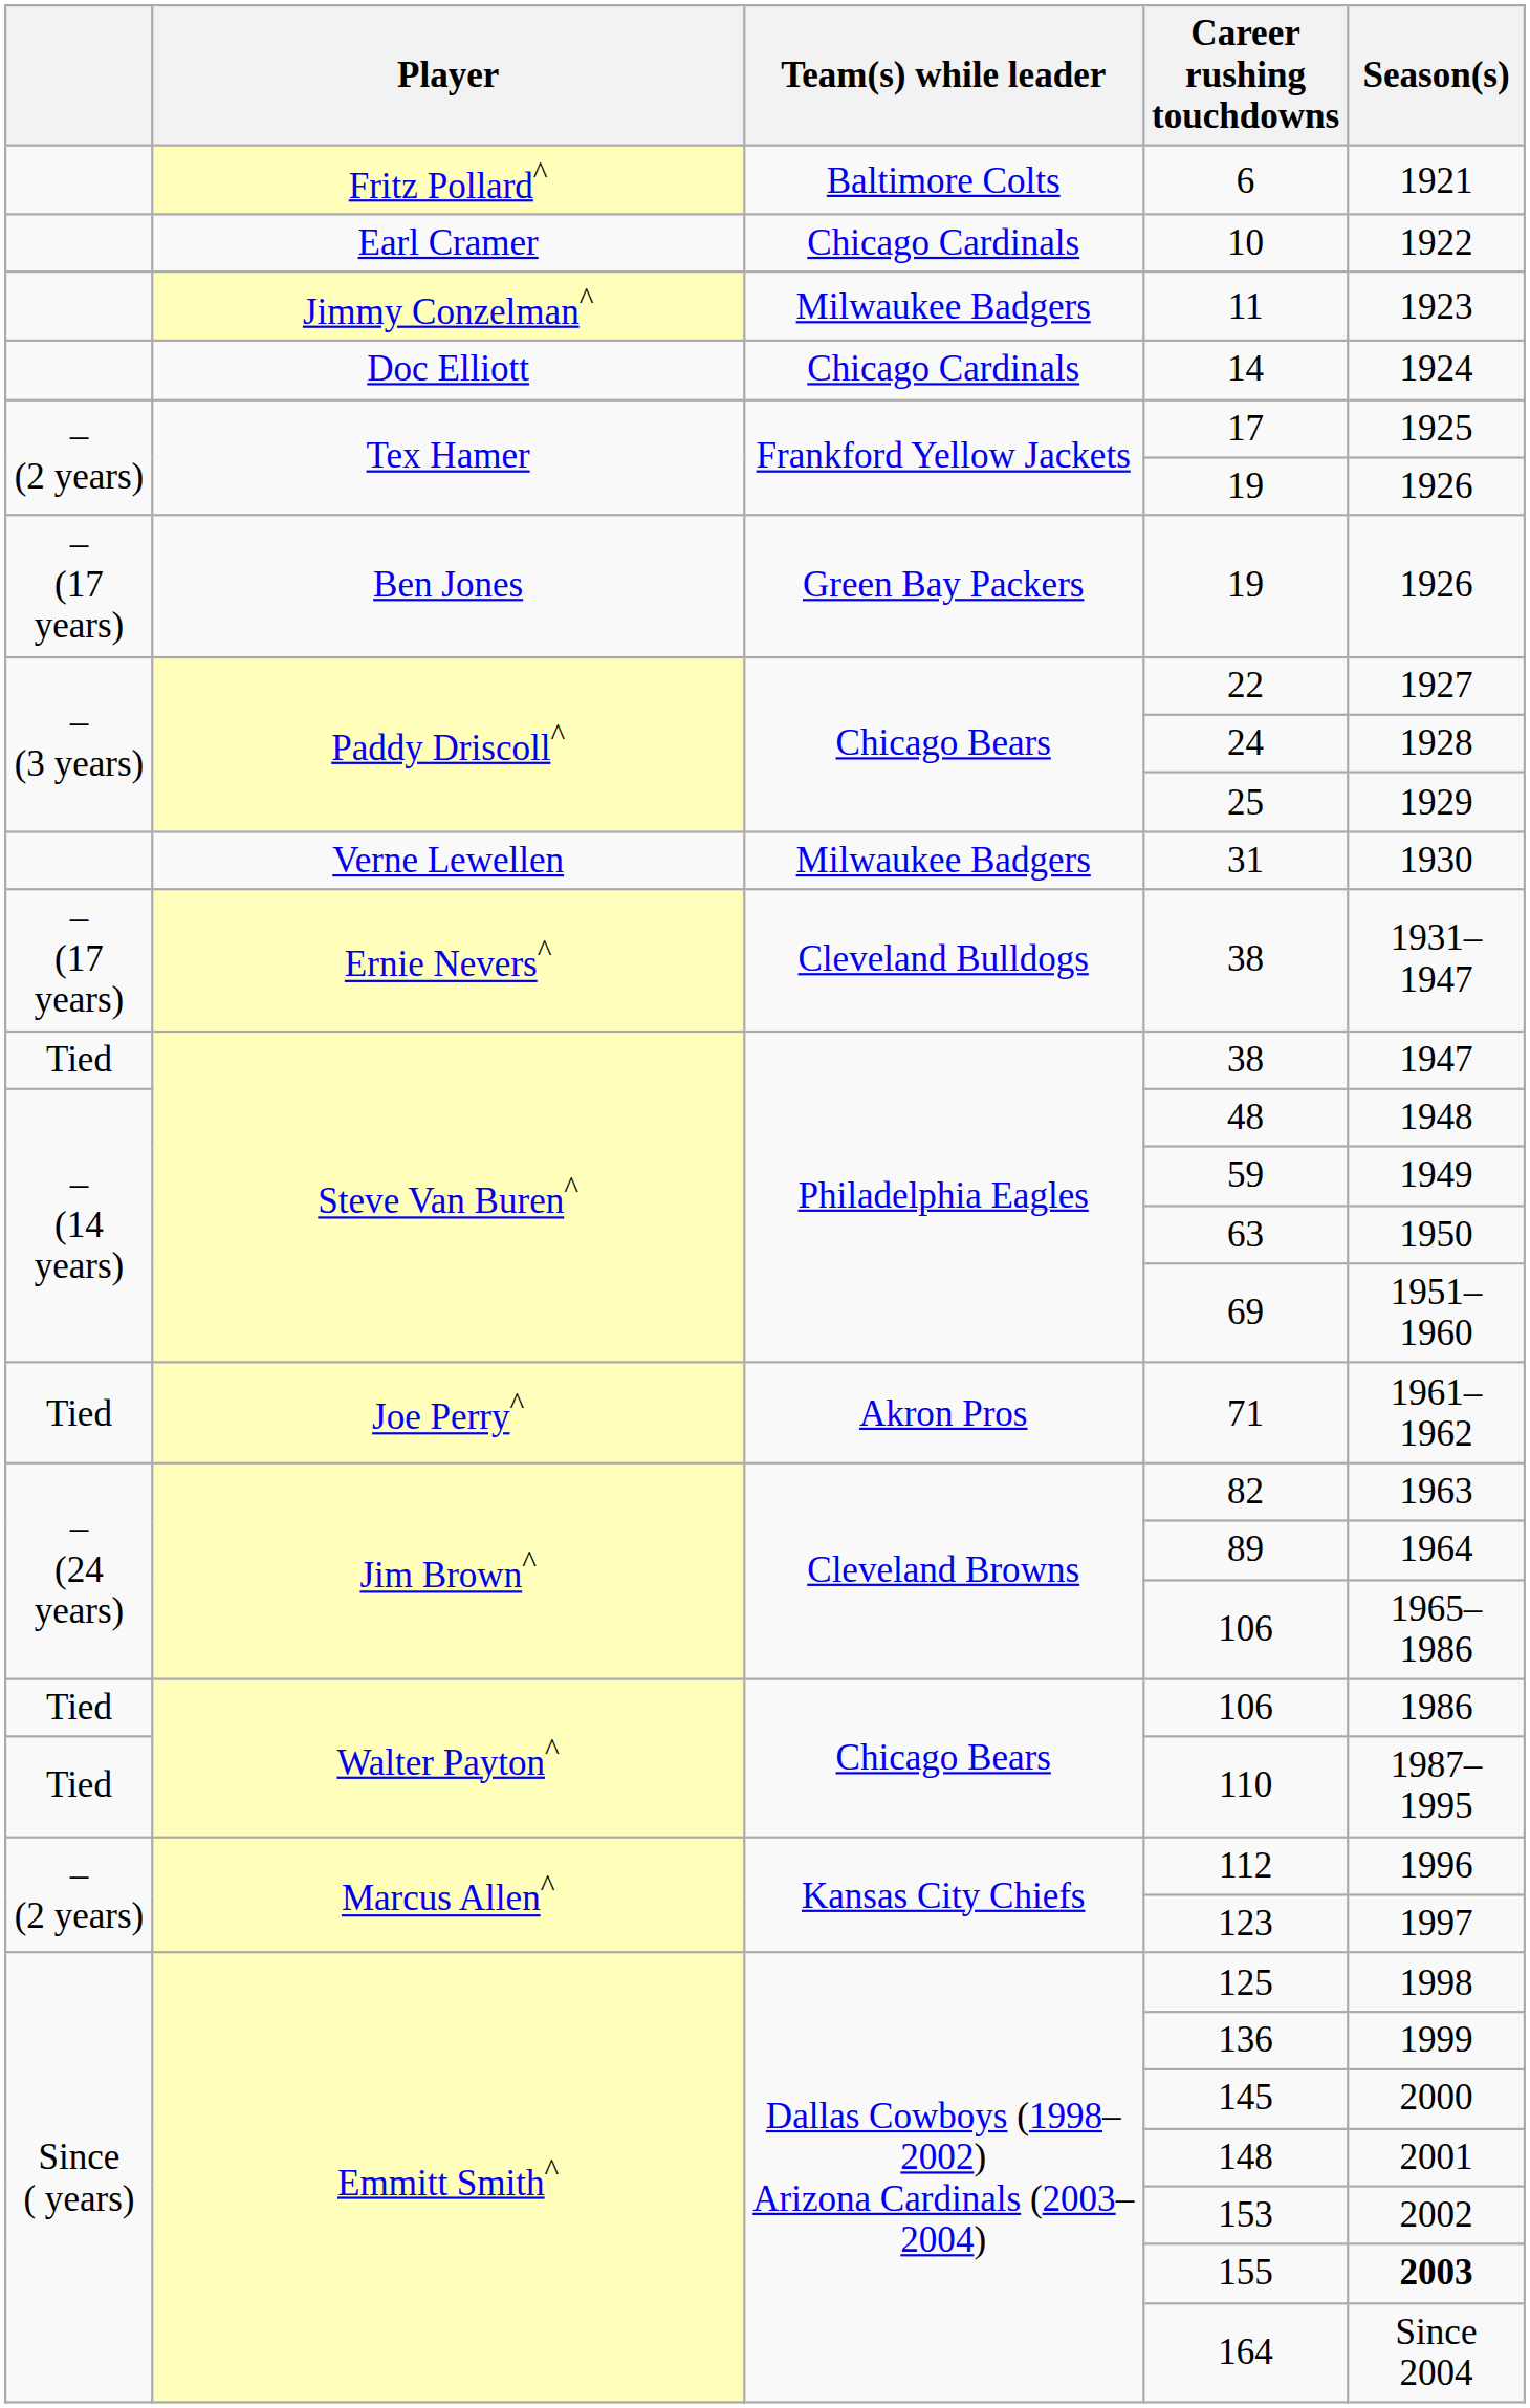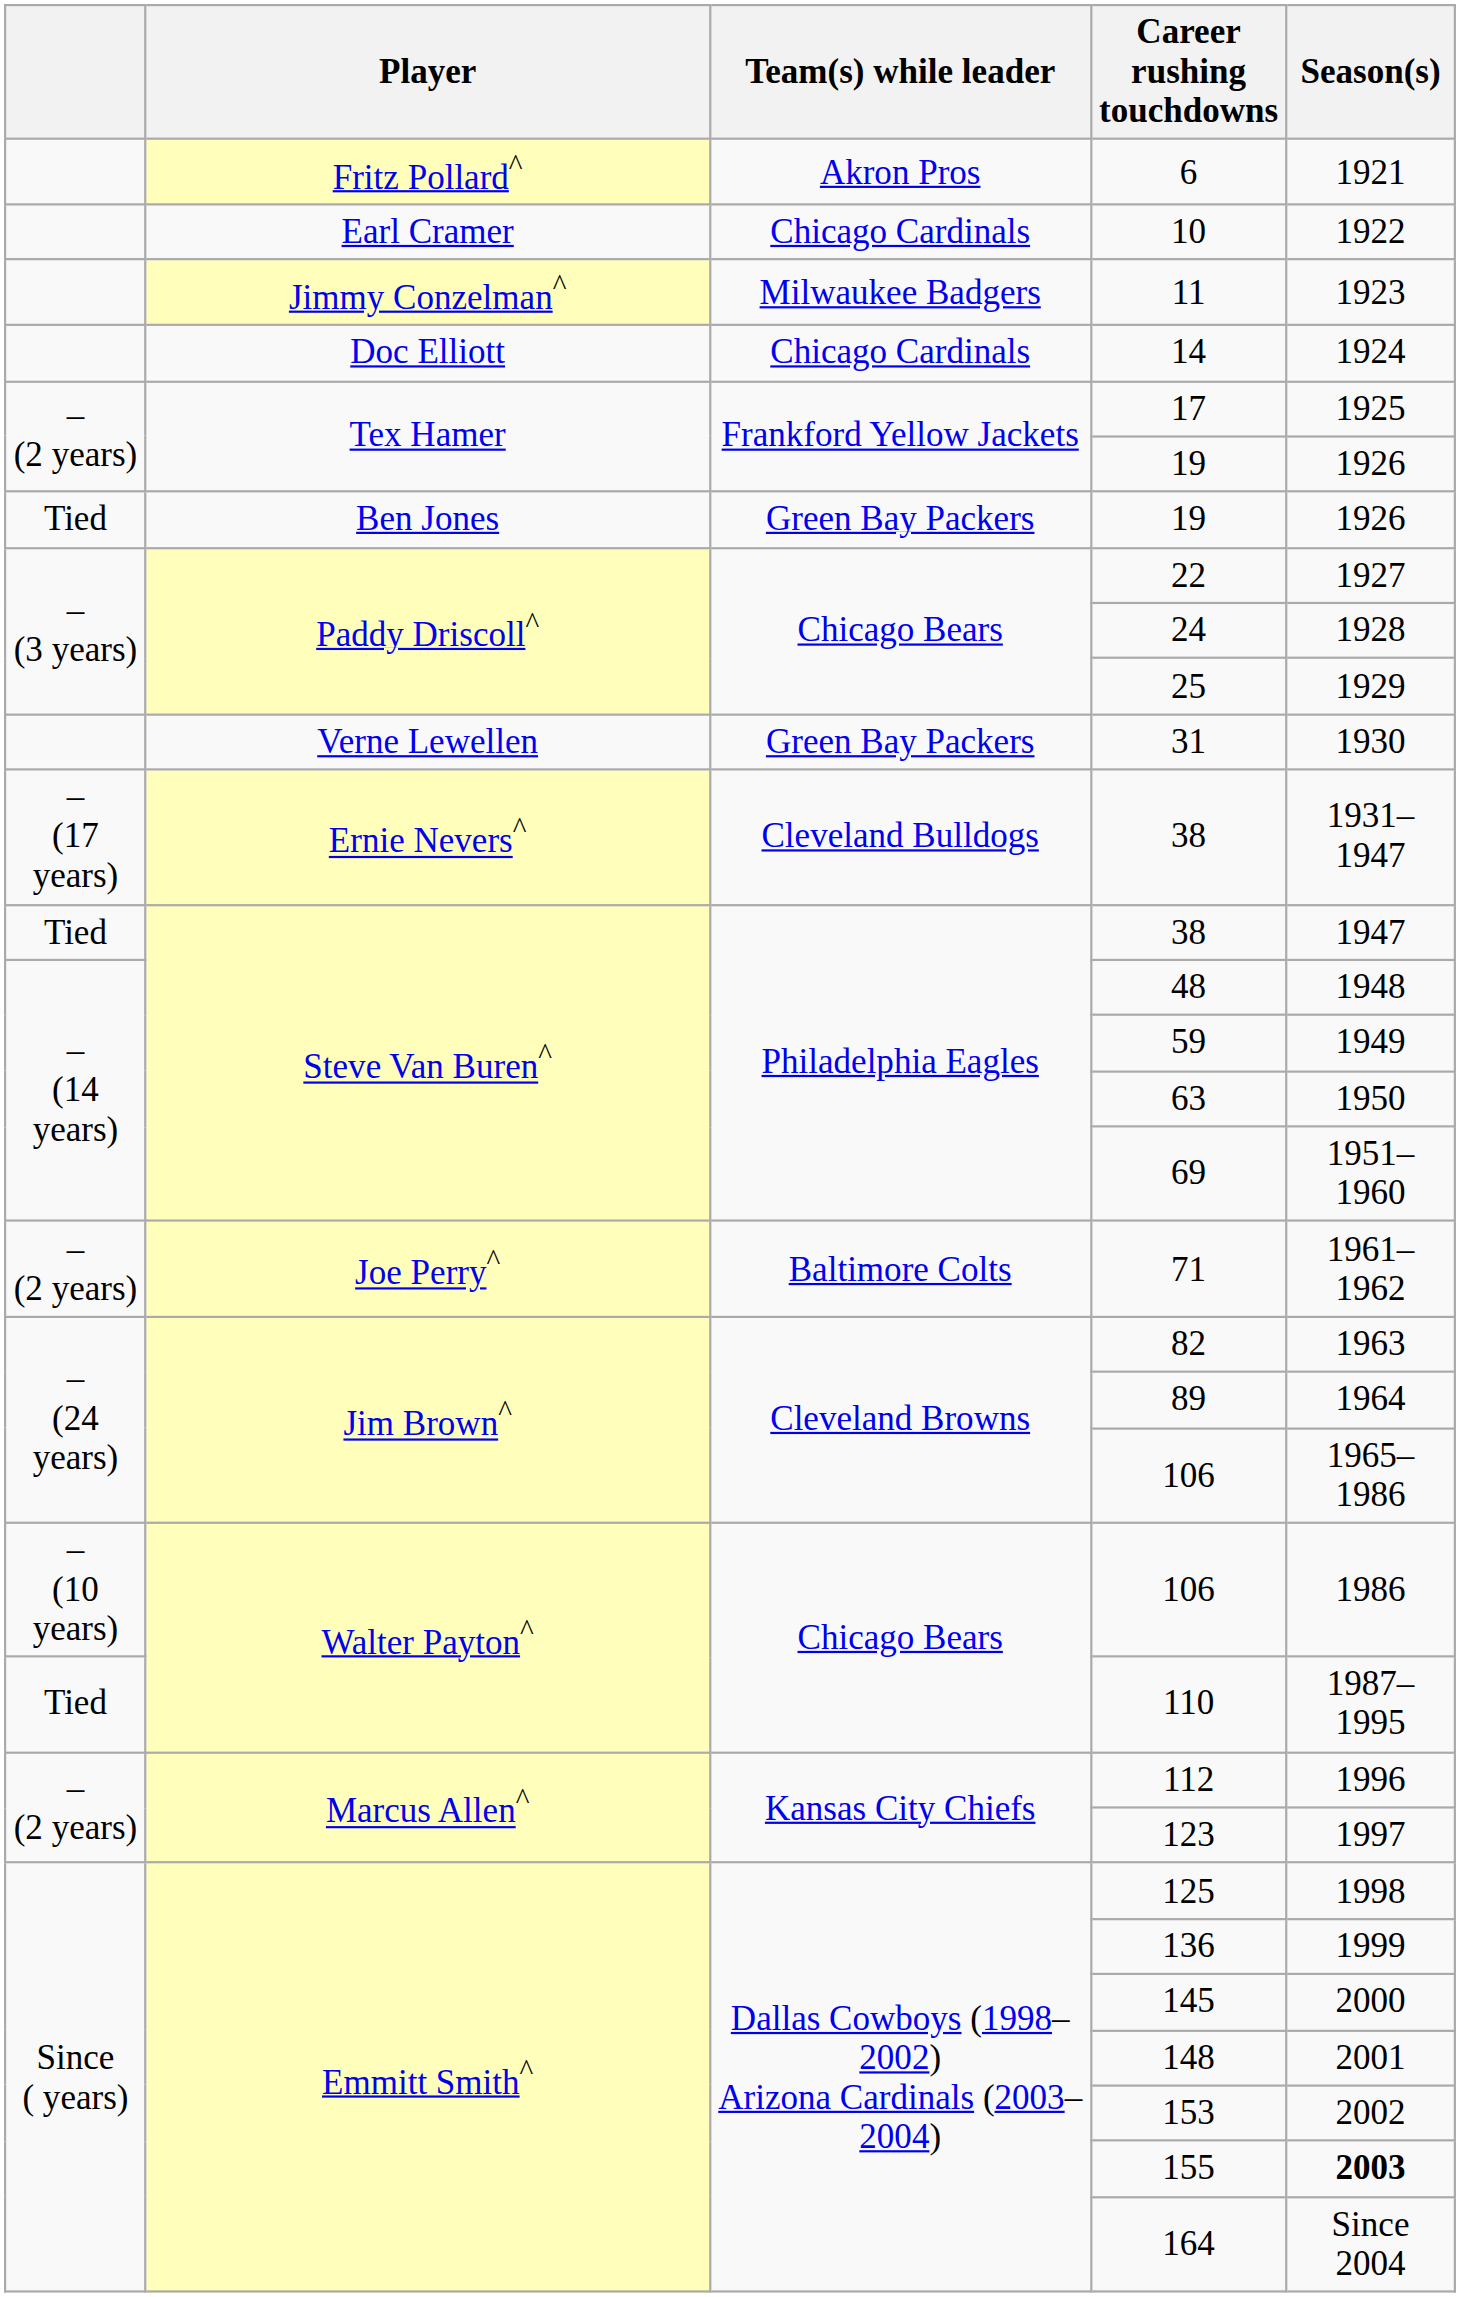 <table class="wikitable"  style="text-align:center; width:75%;">
 <tr>
 <th></th>
 <th style="width: 250px;">Player</th>
 <th>Team(s) while leader</th>
 <th style="width: 80px;">Career rushing touchdowns</th>
 <th>Season(s)</th>
 </tr>
 <tr>
 <td></td>
 <td style="background:#ffb;"><a href='#'>Fritz Pollard</a><sup>^</sup> </td>
-<td><a href='#'>Baltimore Colts</a></td>
+<td><a href='#'>Akron Pros</a></td>
 <td>6</td>
 <td>1921</td>
 </tr>
 <tr>
 <td></td>
 <td><a href='#'>Earl Cramer</a></td>
 <td><a href='#'>Chicago Cardinals</a></td>
 <td>10</td>
 <td>1922</td>
 </tr>
 <tr>
 <td></td>
 <td style="background:#ffb;"><a href='#'>Jimmy Conzelman</a><sup>^</sup> </td>
 <td><a href='#'>Milwaukee Badgers</a></td>
 <td>11</td>
 <td>1923</td>
 </tr>
 <tr>
 <td></td>
 <td><a href='#'>Doc Elliott</a></td>
 <td><a href='#'>Chicago Cardinals</a></td>
 <td>14</td>
 <td>1924</td>
 </tr>
 <tr>
 <td rowspan=2>–<br>(2 years)</td>
 <td rowspan=2><a href='#'>Tex Hamer</a></td>
 <td rowspan=2><a href='#'>Frankford Yellow Jackets</a></td>
 <td>17</td>
 <td>1925</td>
 </tr>
 <tr>
 <td>19</td>
 <td>1926</td>
 </tr>
 <tr>
-<td>–<br>(17 years)</td>
+<td>Tied  </td>
 <td><a href='#'>Ben Jones</a></td>
 <td><a href='#'>Green Bay Packers</a></td>
 <td>19</td>
 <td>1926</td>
 </tr>
 <tr>
 <td rowspan=3>–<br>(3 years)</td>
 <td style="background:#ffb;" rowspan=3><a href='#'>Paddy Driscoll</a><sup>^</sup> </td>
 <td rowspan=3><a href='#'>Chicago Bears</a></td>
 <td>22</td>
 <td>1927</td>
 </tr>
 <tr>
 <td>24</td>
 <td>1928</td>
 </tr>
 <tr>
 <td>25</td>
 <td>1929</td>
 </tr>
 <tr>
 <td></td>
 <td><a href='#'>Verne Lewellen</a></td>
-<td><a href='#'>Milwaukee Badgers</a></td>
+<td><a href='#'>Green Bay Packers</a></td>
 <td>31</td>
 <td>1930</td>
 </tr>
 <tr>
 <td>–<br>(17 years)</td>
 <td style="background:#ffb;"><a href='#'>Ernie Nevers</a><sup>^</sup> </td>
 <td><a href='#'>Cleveland Bulldogs</a></td>
 <td>38</td>
 <td>1931–1947</td>
 </tr>
 <tr>
 <td>Tied </td>
 <td style="background:#ffb;" rowspan=5><a href='#'>Steve Van Buren</a><sup>^</sup> </td>
 <td rowspan=5><a href='#'>Philadelphia Eagles</a></td>
 <td>38</td>
 <td>1947</td>
 </tr>
 <tr>
 <td rowspan=4>–<br>(14 years)</td>
 <td>48</td>
 <td>1948</td>
 </tr>
 <tr>
 <td>59</td>
 <td>1949</td>
 </tr>
 <tr>
 <td>63</td>
 <td>1950</td>
 </tr>
 <tr>
 <td>69</td>
 <td>1951–1960</td>
 </tr>
 <tr>
-<td>Tied  </td>
+<td>–<br>(2 years)</td>
 <td style="background:#ffb;"><a href='#'>Joe Perry</a><sup>^</sup> </td>
-<td><a href='#'>Akron Pros</a></td>
+<td><a href='#'>Baltimore Colts</a></td>
 <td>71</td>
 <td>1961–1962</td>
 </tr>
 <tr>
 <td rowspan=3>–<br>(24 years)</td>
 <td style="background:#ffb;" rowspan=3><a href='#'>Jim Brown</a><sup>^</sup> </td>
 <td rowspan=3><a href='#'>Cleveland Browns</a></td>
 <td>82</td>
 <td>1963</td>
 </tr>
 <tr>
 <td>89</td>
 <td>1964</td>
 </tr>
 <tr>
 <td>106</td>
 <td>1965–1986</td>
 </tr>
 <tr>
-<td>Tied </td>
+<td>–<br>(10 years)</td>
 <td style="background:#ffb;" rowspan=2><a href='#'>Walter Payton</a><sup>^</sup> </td>
 <td rowspan=2><a href='#'>Chicago Bears</a></td>
 <td>106</td>
 <td>1986</td>
 </tr>
 <tr>
 <td>Tied </td>
 <td>110</td>
 <td>1987–1995</td>
 </tr>
 <tr>
 <td rowspan=2>–<br>(2 years)</td>
 <td style="background:#ffb;" rowspan=2><a href='#'>Marcus Allen</a><sup>^</sup> </td>
 <td rowspan=2><a href='#'>Kansas City Chiefs</a></td>
 <td>112</td>
 <td>1996</td>
 </tr>
 <tr>
 <td>123</td>
 <td>1997</td>
 </tr>
 <tr>
 <td rowspan=7>Since <br>( years)</td>
 <td style="background:#ffb;" rowspan=7><a href='#'>Emmitt Smith</a><sup>^</sup>  </td>
 <td rowspan=7><a href='#'>Dallas Cowboys</a> (<a href='#'>1998</a>–<a href='#'>2002</a>)<br><a href='#'>Arizona Cardinals</a> (<a href='#'>2003</a>–<a href='#'>2004</a>)</td>
 <td>125</td>
 <td>1998</td>
 </tr>
 <tr>
 <td>136</td>
 <td>1999</td>
 </tr>
 <tr>
 <td>145</td>
 <td>2000</td>
 </tr>
 <tr>
 <td>148</td>
 <td>2001</td>
 </tr>
 <tr>
 <td>153</td>
 <td>2002</td>
 </tr>
 <tr>
 <td>155</td>
 <td><strong>2003</strong></td>
 </tr>
 <tr>
 <td>164</td>
 <td>Since 2004</td>
 </tr>
 </table>
